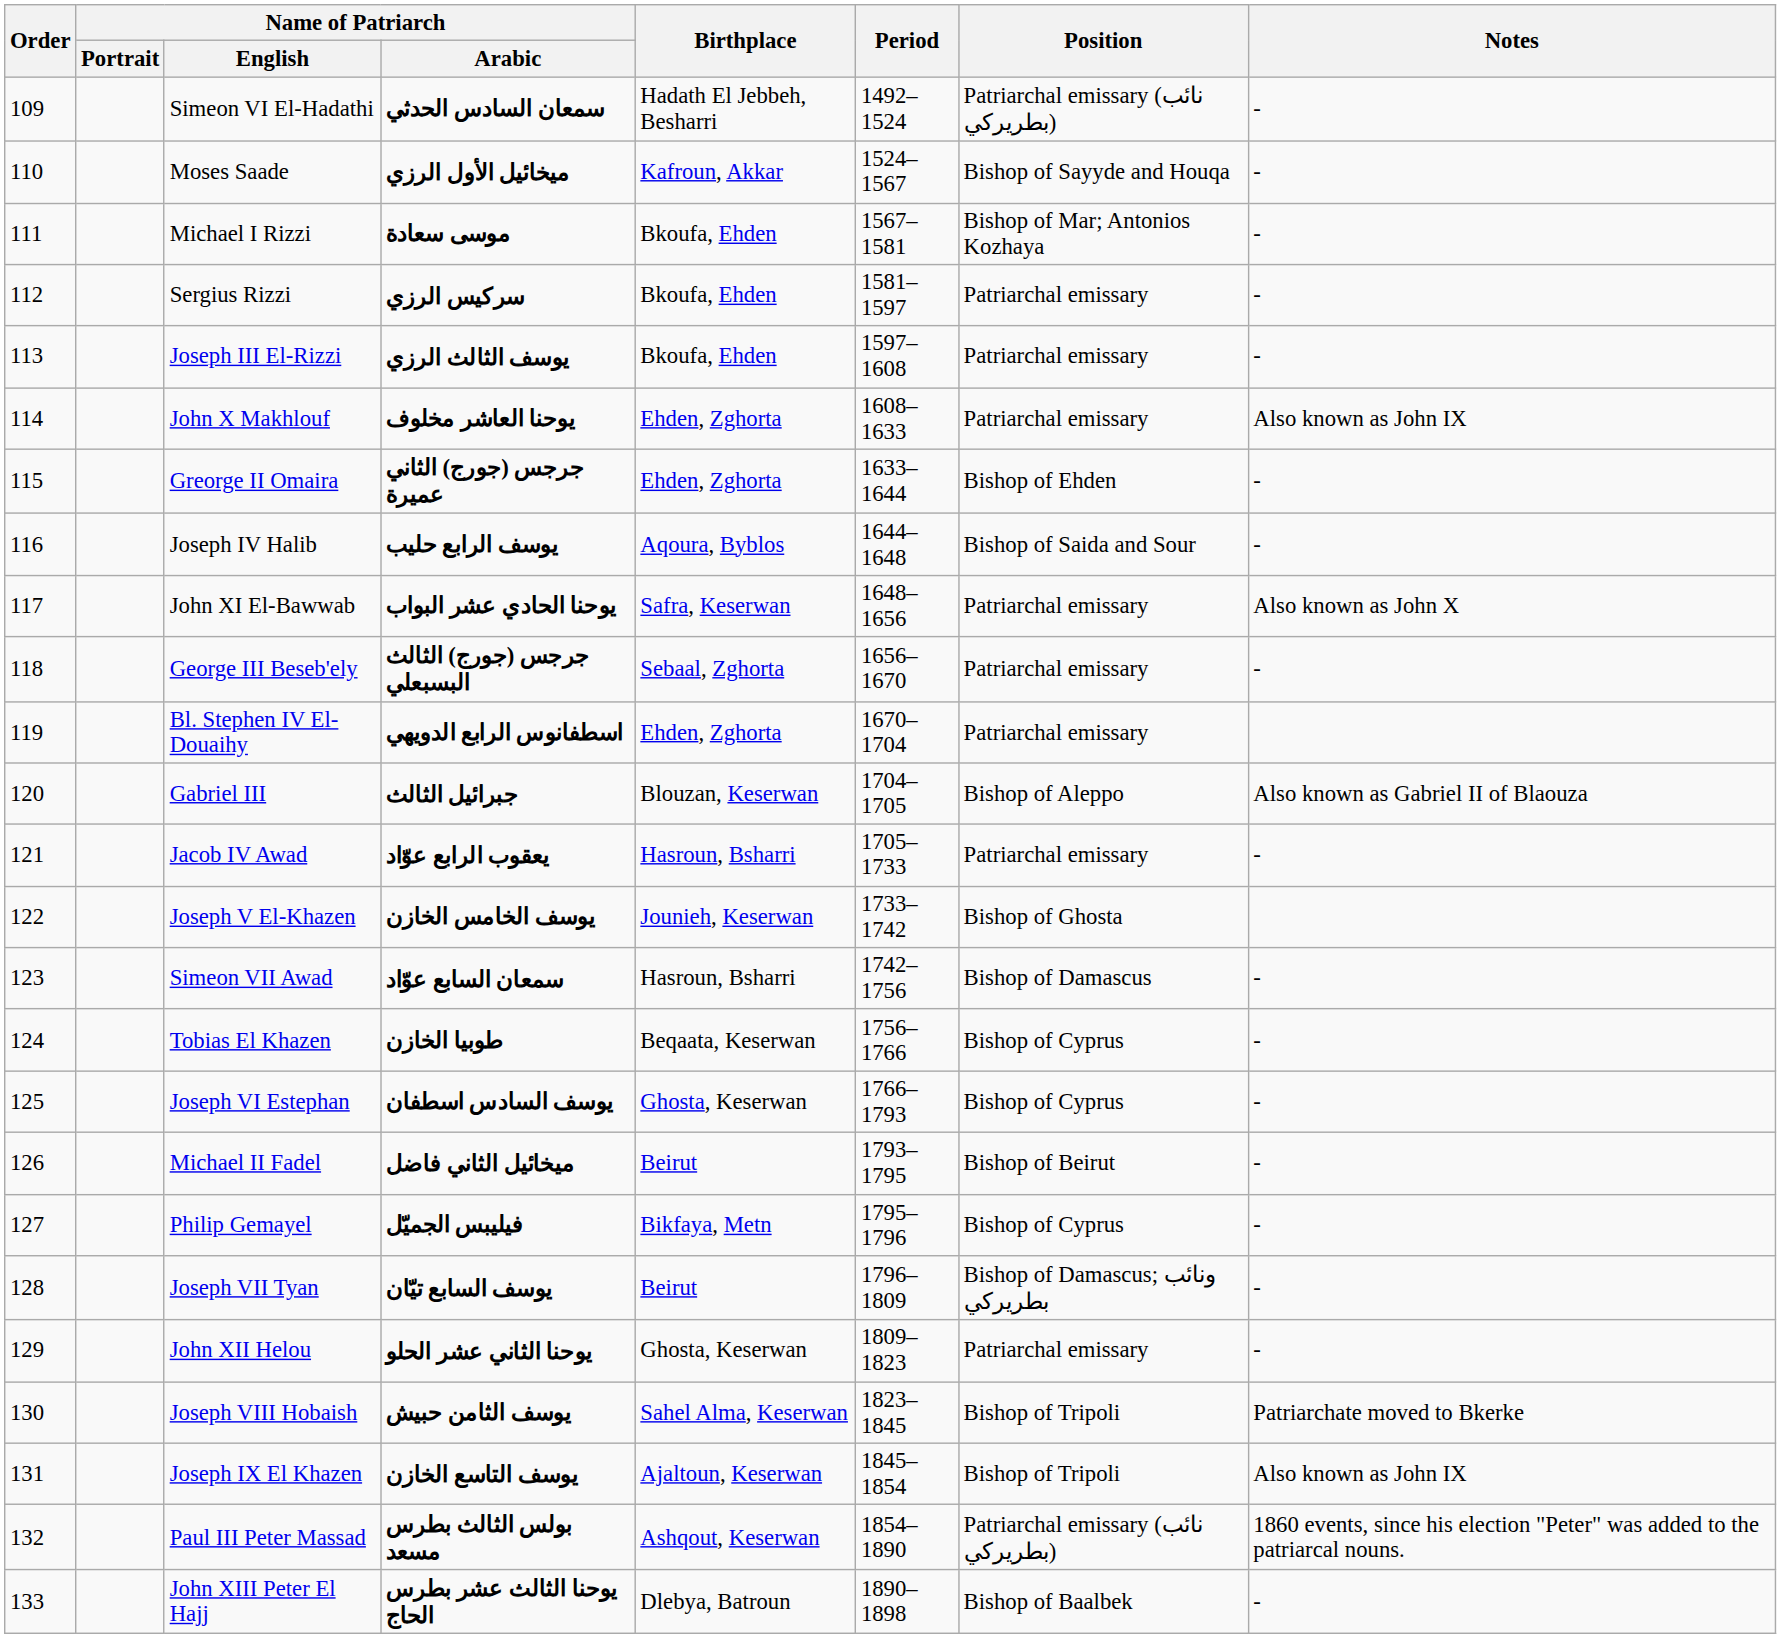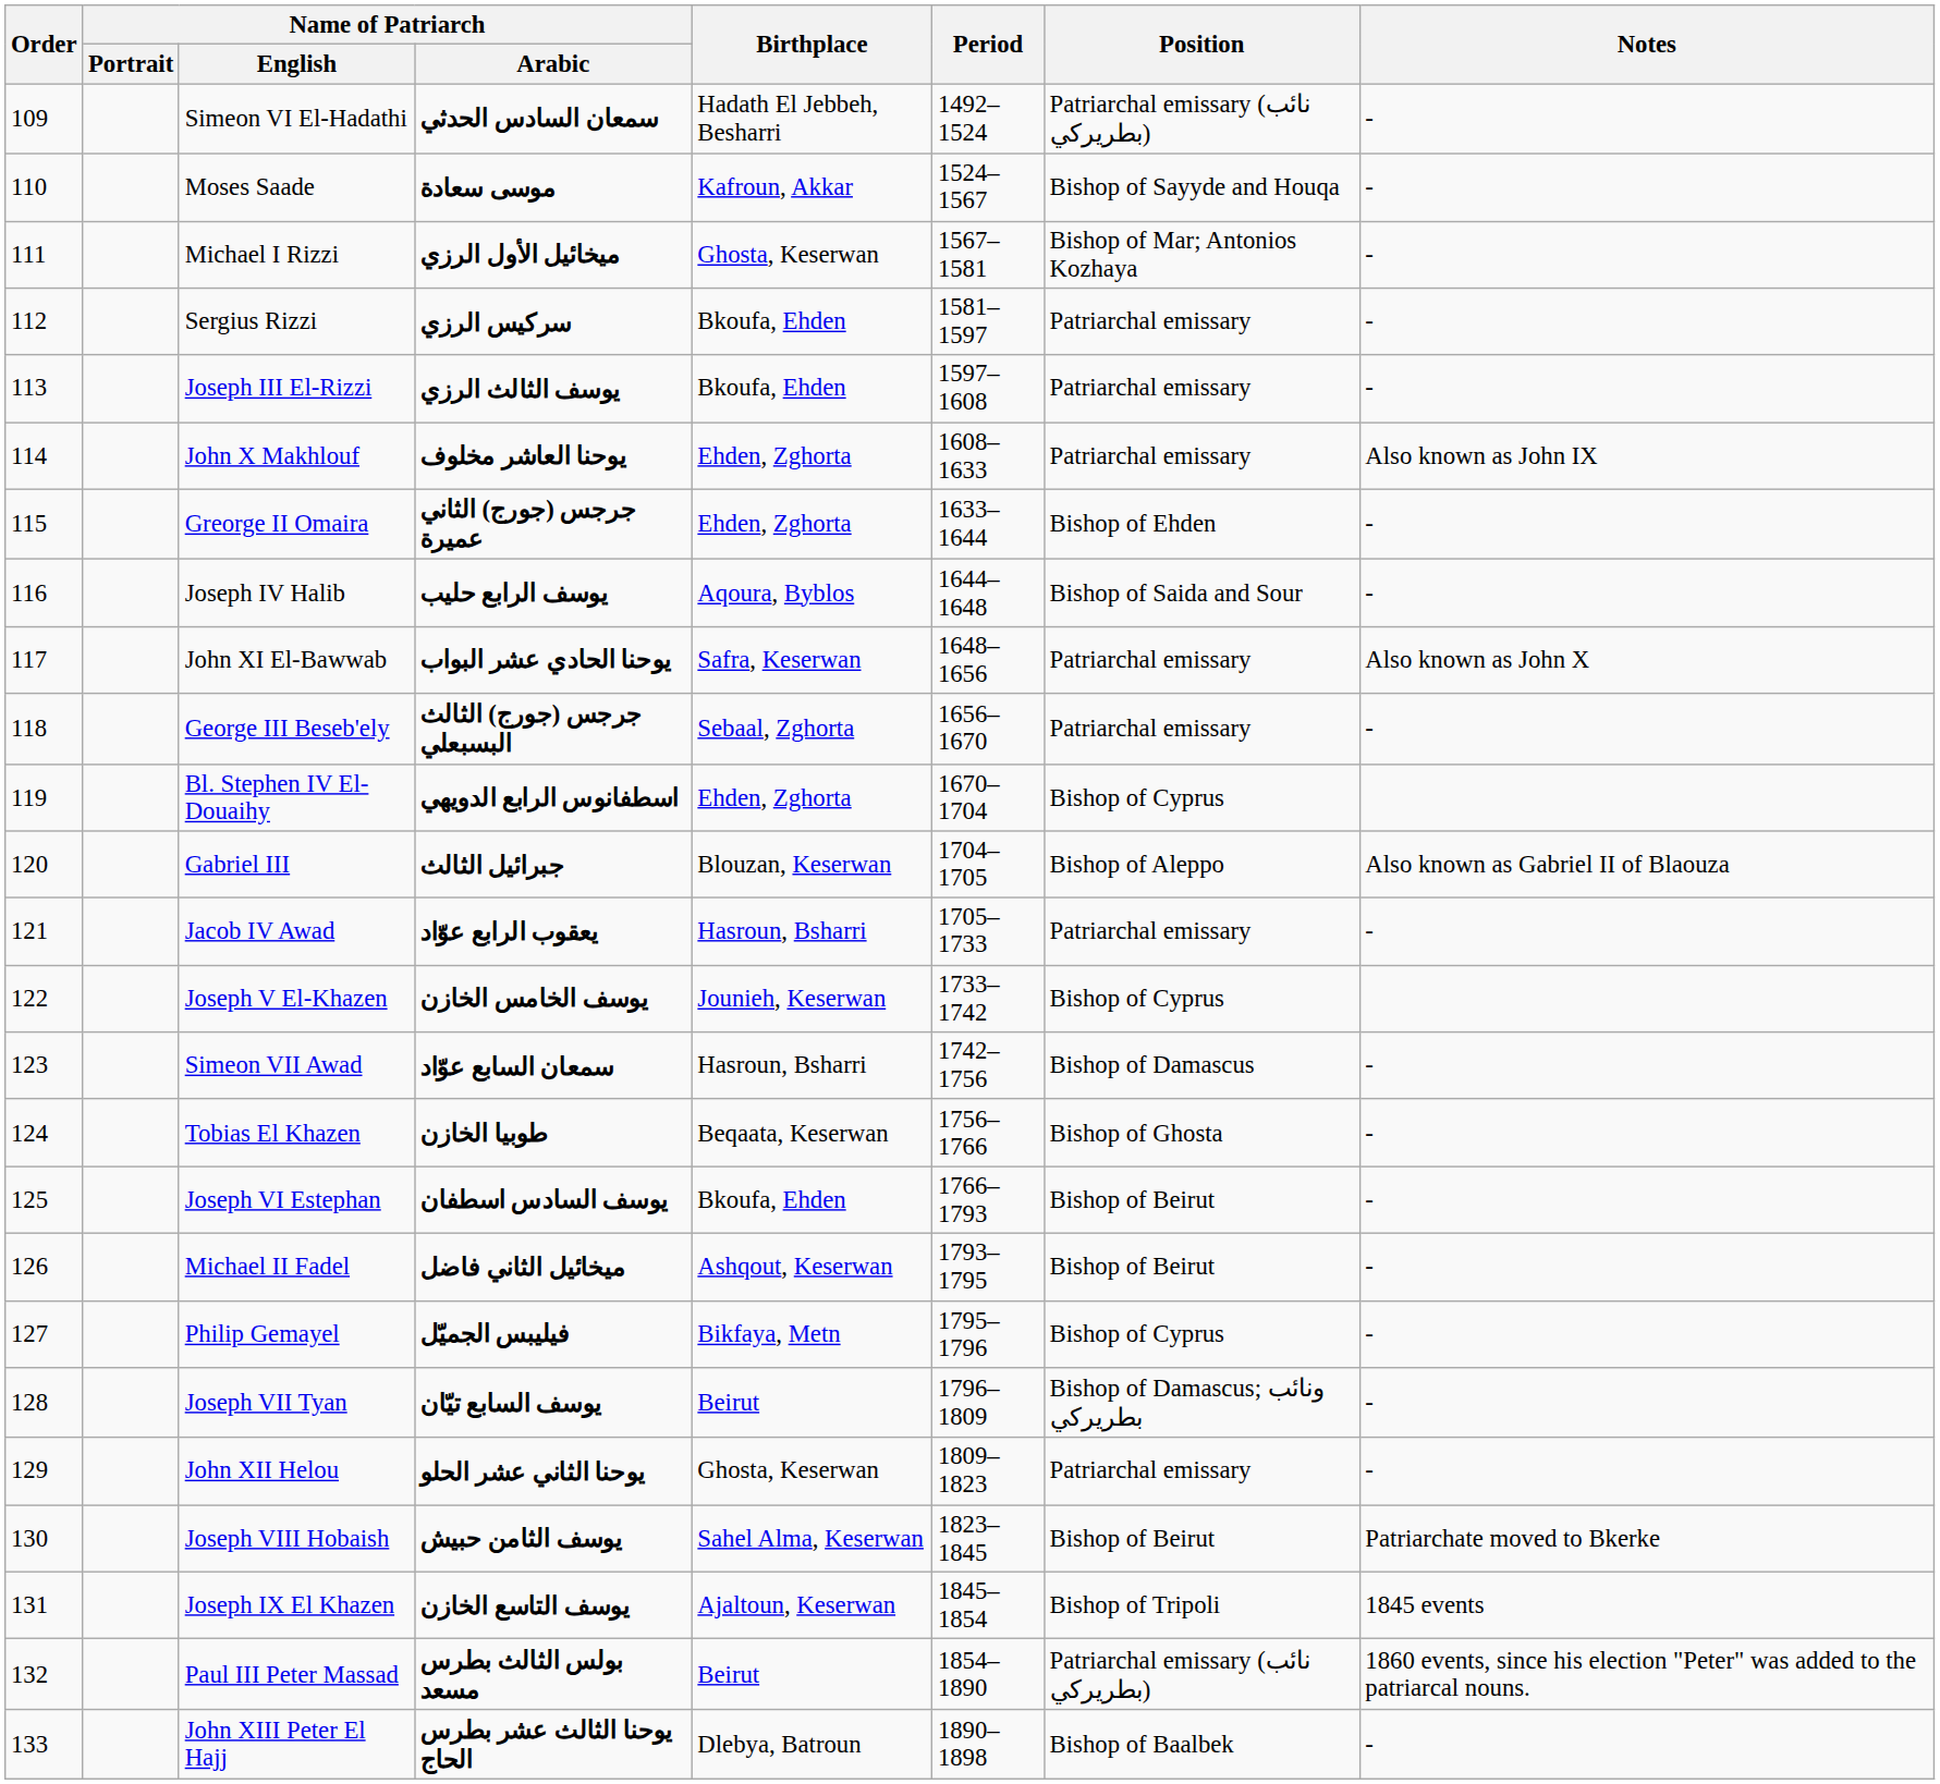 <table class="wikitable">
 <tr>
 <th rowspan=2>Order</th>
 <th colspan="3">Name of Patriarch</th>
 <th rowspan=2>Birthplace</th>
 <th rowspan=2>Period</th>
 <th rowspan=2>Position</th>
 <th rowspan=2>Notes</th>
 </tr>
 <tr>
 <th>Portrait</th>
 <th>English</th>
 <th>Arabic</th>
 </tr>
 <tr>
 <td>109</td>
 <td></td>
 <td>Simeon VI El-Hadathi</td>
 <td><strong>سمعان السادس الحدثي</strong></td>
 <td>Hadath El Jebbeh, Besharri</td>
 <td>1492–1524</td>
 <td>Patriarchal emissary (نائب بطريركي)</td>
 <td>-</td>
 </tr>
 <tr>
 <td>110</td>
 <td></td>
 <td>Moses Saade</td>
-<td><strong>ميخائيل الأول الرزي</strong></td>
+<td><strong> موسى سعادة</strong></td>
 <td><a href='#'>Kafroun</a>, <a href='#'>Akkar</a></td>
 <td>1524–1567</td>
 <td>Bishop of Sayyde and Houqa</td>
 <td>-</td>
 </tr>
 <tr>
 <td>111</td>
 <td></td>
 <td>Michael I Rizzi</td>
-<td><strong> موسى سعادة</strong></td>
-<td>Bkoufa, <a href='#'>Ehden</a></td>
+<td><strong>ميخائيل الأول الرزي</strong></td>
+<td><a href='#'>Ghosta</a>, Keserwan</td>
 <td>1567–1581</td>
 <td>Bishop of Mar; Antonios Kozhaya</td>
 <td>-</td>
 </tr>
 <tr>
 <td>112</td>
 <td></td>
 <td>Sergius Rizzi</td>
 <td><strong>سركيس الرزي</strong></td>
 <td>Bkoufa, <a href='#'>Ehden</a></td>
 <td>1581–1597</td>
 <td>Patriarchal emissary</td>
 <td>-</td>
 </tr>
 <tr>
 <td>113</td>
 <td></td>
 <td><a href='#'>Joseph III El-Rizzi</a></td>
 <td><strong>يوسف الثالث الرزي</strong></td>
 <td>Bkoufa, <a href='#'>Ehden</a></td>
 <td>1597–1608</td>
 <td>Patriarchal emissary</td>
 <td>-</td>
 </tr>
 <tr>
 <td>114</td>
 <td></td>
 <td><a href='#'>John X Makhlouf</a></td>
 <td><strong>يوحنا العاشر مخلوف</strong></td>
 <td><a href='#'>Ehden</a>, <a href='#'>Zghorta</a></td>
 <td>1608–1633</td>
 <td>Patriarchal emissary</td>
 <td>Also known as John IX</td>
 </tr>
 <tr>
 <td>115</td>
 <td></td>
 <td><a href='#'>Greorge II Omaira</a></td>
 <td><strong>جرجس (جورج) الثاني عميرة</strong></td>
 <td><a href='#'>Ehden</a>, <a href='#'>Zghorta</a></td>
 <td>1633–1644</td>
 <td>Bishop of Ehden</td>
 <td>-</td>
 </tr>
 <tr>
 <td>116</td>
 <td></td>
 <td>Joseph IV Halib</td>
 <td><strong>يوسف الرابع حليب</strong></td>
 <td><a href='#'>Aqoura</a>, <a href='#'>Byblos</a></td>
 <td>1644–1648</td>
 <td>Bishop of Saida and Sour</td>
 <td>-</td>
 </tr>
 <tr>
 <td>117</td>
 <td></td>
 <td>John XI El-Bawwab</td>
 <td><strong>يوحنا الحادي عشر البواب</strong></td>
 <td><a href='#'>Safra</a>, <a href='#'>Keserwan</a></td>
 <td>1648–1656</td>
 <td>Patriarchal emissary</td>
 <td>Also known as John X</td>
 </tr>
 <tr>
 <td>118</td>
 <td></td>
 <td><a href='#'>George III Beseb'ely</a></td>
 <td><strong>جرجس (جورج) الثالث البسبعلي</strong></td>
 <td><a href='#'>Sebaal</a>, <a href='#'>Zghorta</a></td>
 <td>1656–1670</td>
 <td>Patriarchal emissary</td>
 <td>-</td>
 </tr>
 <tr>
 <td>119</td>
 <td></td>
 <td><a href='#'>Bl. Stephen IV El-Douaihy</a></td>
 <td><strong>اسطفانوس الرابع الدويهي</strong></td>
 <td><a href='#'>Ehden</a>, <a href='#'>Zghorta</a></td>
 <td>1670–1704</td>
-<td>Patriarchal emissary</td>
+<td>Bishop of Cyprus</td>
 <td></td>
 </tr>
 <tr>
 <td>120</td>
 <td></td>
 <td><a href='#'>Gabriel III</a></td>
 <td><strong>جبرائيل الثالث</strong></td>
 <td>Blouzan, <a href='#'>Keserwan</a></td>
 <td>1704–1705</td>
 <td>Bishop of Aleppo</td>
 <td>Also known as Gabriel II of Blaouza</td>
 </tr>
 <tr>
 <td>121</td>
 <td></td>
 <td><a href='#'>Jacob IV Awad</a></td>
 <td><strong>يعقوب الرابع عوّاد</strong></td>
 <td><a href='#'>Hasroun</a>, <a href='#'>Bsharri</a></td>
 <td>1705–1733</td>
 <td>Patriarchal emissary</td>
 <td>-</td>
 </tr>
 <tr>
 <td>122</td>
 <td></td>
 <td><a href='#'>Joseph V El-Khazen</a></td>
 <td><strong>يوسف الخامس الخازن</strong></td>
 <td><a href='#'>Jounieh</a>, <a href='#'>Keserwan</a></td>
 <td>1733–1742</td>
-<td>Bishop of Ghosta</td>
+<td>Bishop of Cyprus</td>
 <td></td>
 </tr>
 <tr>
 <td>123</td>
 <td></td>
 <td><a href='#'>Simeon VII Awad</a></td>
 <td><strong>سمعان السابع عوّاد</strong></td>
 <td>Hasroun, Bsharri</td>
 <td>1742–1756</td>
 <td>Bishop of Damascus</td>
 <td>-</td>
 </tr>
 <tr>
 <td>124</td>
 <td></td>
 <td><a href='#'>Tobias El Khazen</a></td>
 <td><strong>طوبيا الخازن</strong></td>
 <td>Beqaata, Keserwan</td>
 <td>1756–1766</td>
-<td>Bishop of Cyprus</td>
+<td>Bishop of Ghosta</td>
 <td>-</td>
 </tr>
 <tr>
 <td>125</td>
 <td></td>
 <td><a href='#'>Joseph VI Estephan</a></td>
 <td><strong>يوسف السادس اسطفان</strong></td>
-<td><a href='#'>Ghosta</a>, Keserwan</td>
+<td>Bkoufa, <a href='#'>Ehden</a></td>
 <td>1766–1793</td>
-<td>Bishop of Cyprus</td>
+<td>Bishop of Beirut</td>
 <td>-</td>
 </tr>
 <tr>
 <td>126</td>
 <td></td>
 <td><a href='#'>Michael II Fadel</a></td>
 <td><strong>ميخائيل الثاني فاضل</strong></td>
-<td><a href='#'>Beirut</a></td>
+<td><a href='#'>Ashqout</a>, <a href='#'>Keserwan</a></td>
 <td>1793–1795</td>
 <td>Bishop of Beirut</td>
 <td>-</td>
 </tr>
 <tr>
 <td>127</td>
 <td></td>
 <td><a href='#'>Philip Gemayel</a></td>
 <td><strong>فيليبس الجميّل</strong></td>
 <td><a href='#'>Bikfaya</a>, <a href='#'>Metn</a></td>
 <td>1795–1796</td>
 <td>Bishop of Cyprus</td>
 <td>-</td>
 </tr>
 <tr>
 <td>128</td>
 <td></td>
 <td><a href='#'>Joseph VII Tyan</a></td>
 <td><strong>يوسف السابع تيّان</strong></td>
 <td><a href='#'>Beirut</a></td>
 <td>1796–1809</td>
 <td>Bishop of Damascus; ونائب بطريركي</td>
 <td>-</td>
 </tr>
 <tr>
 <td>129</td>
 <td></td>
 <td><a href='#'>John XII Helou</a></td>
 <td><strong>يوحنا الثاني عشر الحلو</strong></td>
 <td>Ghosta, Keserwan</td>
 <td>1809–1823</td>
 <td>Patriarchal emissary</td>
 <td>-</td>
 </tr>
 <tr>
 <td>130</td>
 <td></td>
 <td><a href='#'>Joseph VIII Hobaish</a></td>
 <td><strong>يوسف الثامن حبيش</strong></td>
 <td><a href='#'>Sahel Alma</a>, <a href='#'>Keserwan</a></td>
 <td>1823–1845</td>
-<td>Bishop of Tripoli</td>
+<td>Bishop of Beirut</td>
 <td>Patriarchate moved to Bkerke</td>
 </tr>
 <tr>
 <td>131</td>
 <td></td>
 <td><a href='#'>Joseph IX El Khazen</a></td>
 <td><strong>يوسف التاسع الخازن</strong></td>
 <td><a href='#'>Ajaltoun</a>, <a href='#'>Keserwan</a></td>
 <td>1845–1854</td>
 <td>Bishop of Tripoli</td>
-<td>Also known as John IX</td>
+<td>1845 events</td>
 </tr>
 <tr>
 <td>132</td>
 <td></td>
 <td><a href='#'>Paul III Peter Massad</a></td>
 <td><strong>بولس الثالث بطرس مسعد</strong></td>
-<td><a href='#'>Ashqout</a>, <a href='#'>Keserwan</a></td>
+<td><a href='#'>Beirut</a></td>
 <td>1854–1890</td>
 <td>Patriarchal emissary (نائب بطريركي)</td>
 <td>1860 events, since his election "Peter" was added to the patriarcal nouns.</td>
 </tr>
 <tr>
 <td>133</td>
 <td></td>
 <td><a href='#'>John XIII Peter El Hajj</a></td>
 <td><strong>يوحنا الثالث عشر بطرس الحاج</strong></td>
 <td>Dlebya, Batroun</td>
 <td>1890–1898</td>
 <td>Bishop of Baalbek</td>
 <td>-</td>
 </tr>
 <tr>
 </tr>
 </table>
